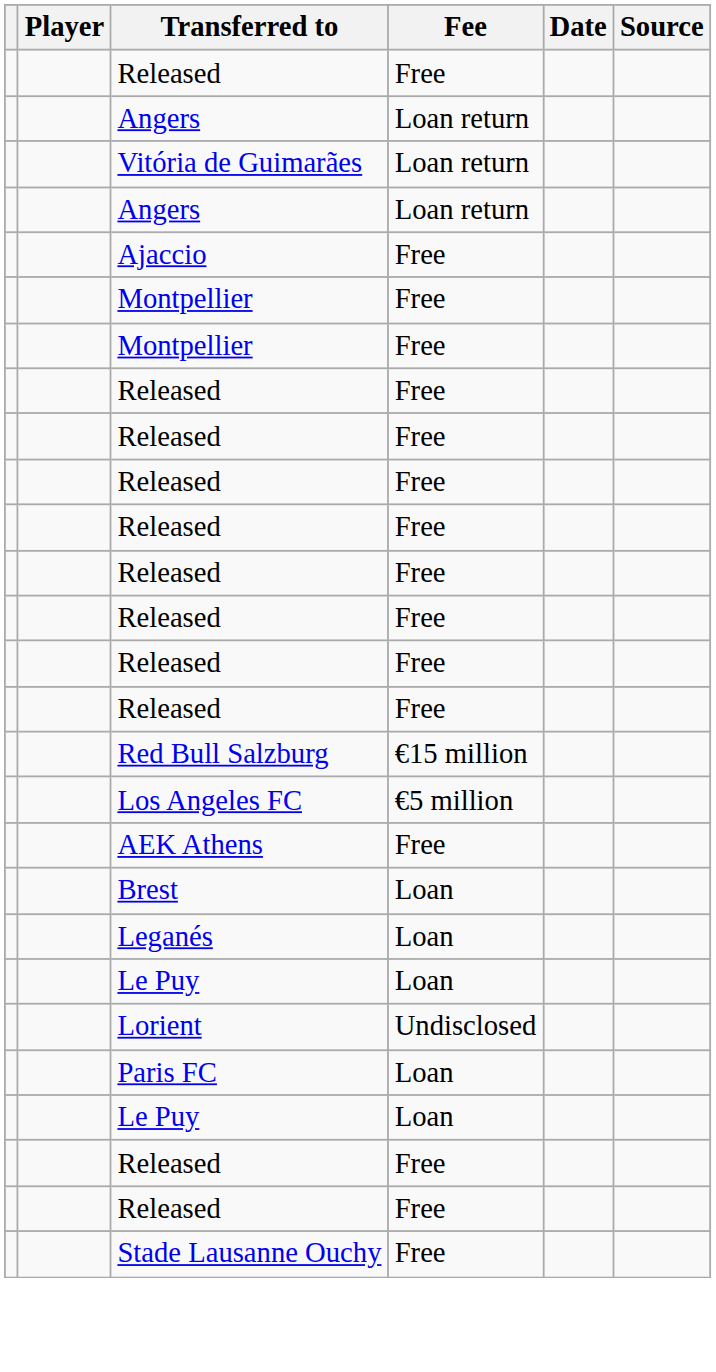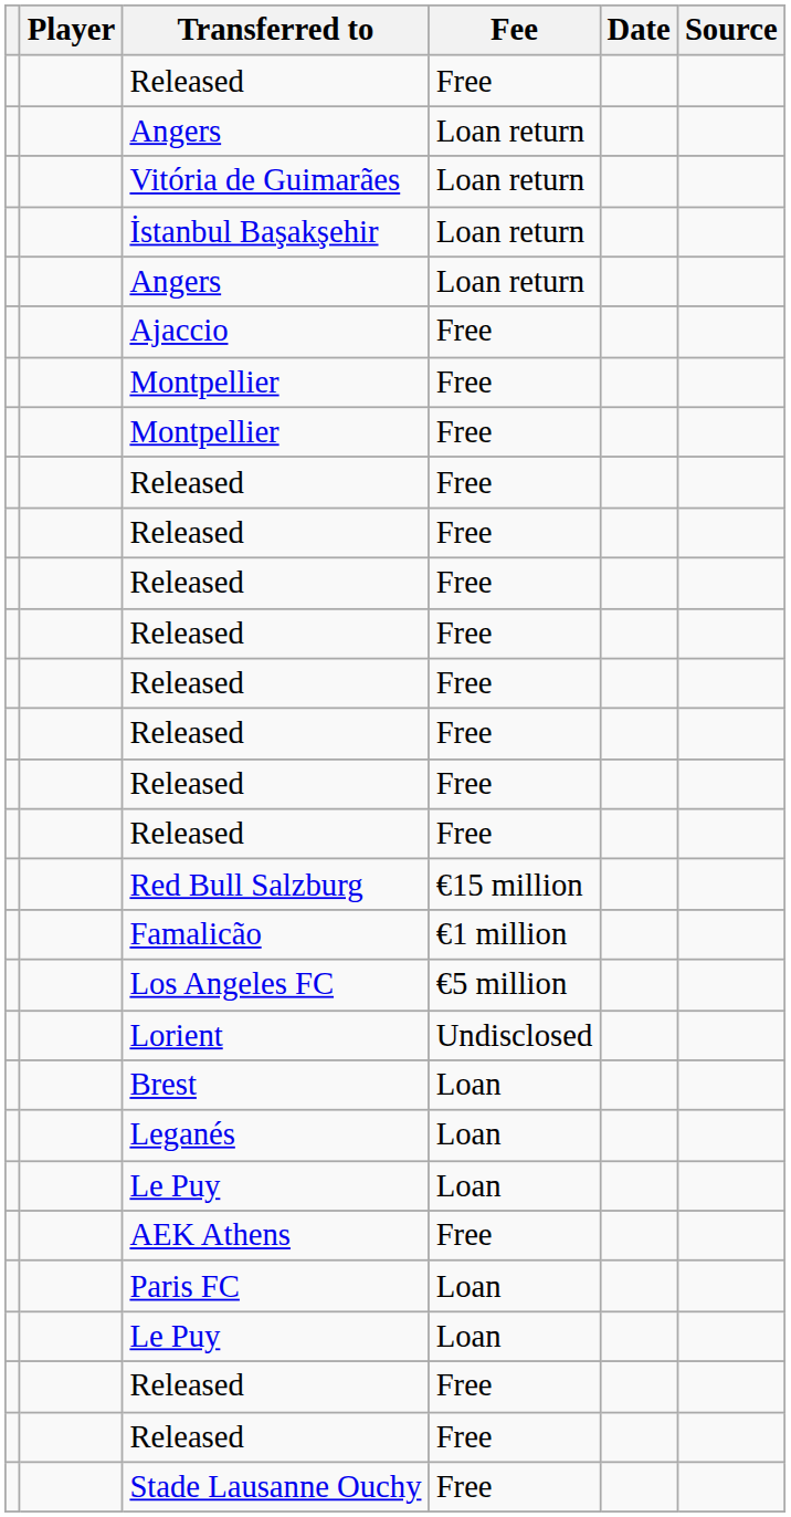 <table class="wikitable plainrowheaders sortable">
 <tr>
 <th></th>
 <th scope="col">Player</th>
 <th>Transferred to</th>
 <th style="width: 65px;">Fee</th>
 <th scope="col">Date</th>
 <th scope="col">Source</th>
 </tr>
 <tr>
 <td align="center"></td>
 <td></td>
 <td>Released</td>
 <td>Free</td>
 <td></td>
 <td></td>
 </tr>
 <tr>
 <td align="center"></td>
 <td></td>
 <td> <a href='#'>Angers</a></td>
 <td>Loan return</td>
 <td></td>
 <td></td>
 </tr>
 <tr>
 <td align="center"></td>
 <td></td>
 <td> <a href='#'>Vitória de Guimarães</a></td>
+<td>Loan return</td>
+<td></td>
+<td></td>
+</tr>
+<tr>
+<td align="center"></td>
+<td></td>
+<td> <a href='#'>İstanbul Başakşehir</a></td>
 <td>Loan return</td>
 <td></td>
 <td></td>
 </tr>
 <tr>
 <td align="center"></td>
 <td></td>
 <td> <a href='#'>Angers</a></td>
 <td>Loan return</td>
 <td></td>
 <td></td>
 </tr>
 <tr>
 <td align="center"></td>
 <td></td>
 <td> <a href='#'>Ajaccio</a></td>
 <td>Free</td>
 <td></td>
 <td></td>
 </tr>
 <tr>
 <td align="center"></td>
 <td></td>
 <td> <a href='#'>Montpellier</a></td>
 <td>Free</td>
 <td></td>
 <td></td>
 </tr>
 <tr>
 <td align="center"></td>
 <td></td>
 <td> <a href='#'>Montpellier</a></td>
 <td>Free</td>
 <td></td>
 <td></td>
 </tr>
 <tr>
 <td align="center"></td>
 <td></td>
 <td>Released</td>
 <td>Free</td>
 <td></td>
 <td></td>
 </tr>
 <tr>
 <td align="center"></td>
 <td></td>
 <td>Released</td>
 <td>Free</td>
 <td></td>
 <td></td>
 </tr>
 <tr>
 <td align="center"></td>
 <td></td>
 <td>Released</td>
 <td>Free</td>
 <td></td>
 <td></td>
 </tr>
 <tr>
 <td align="center"></td>
 <td></td>
 <td>Released</td>
 <td>Free</td>
 <td></td>
 <td></td>
 </tr>
 <tr>
 <td align="center"></td>
 <td></td>
 <td>Released</td>
 <td>Free</td>
 <td></td>
 <td></td>
 </tr>
 <tr>
 <td align="center"></td>
 <td></td>
 <td>Released</td>
 <td>Free</td>
 <td></td>
 <td></td>
 </tr>
 <tr>
 <td align="center"></td>
 <td></td>
 <td>Released</td>
 <td>Free</td>
 <td></td>
 <td></td>
 </tr>
 <tr>
 <td align="center"></td>
 <td></td>
 <td>Released</td>
 <td>Free</td>
 <td></td>
 <td></td>
 </tr>
 <tr>
 <td align="center"></td>
 <td></td>
 <td> <a href='#'>Red Bull Salzburg</a></td>
 <td>€15 million</td>
 <td></td>
 <td></td>
 </tr>
 <tr>
 <td align="center"></td>
 <td></td>
+<td> <a href='#'>Famalicão</a></td>
+<td>€1 million</td>
+<td></td>
+<td></td>
+</tr>
+<tr>
+<td align="center"></td>
+<td></td>
 <td> <a href='#'>Los Angeles FC</a></td>
 <td>€5 million</td>
 <td></td>
 <td></td>
 </tr>
 <tr>
 <td align="center"></td>
 <td></td>
-<td> <a href='#'>AEK Athens</a></td>
-<td>Free</td>
+<td> <a href='#'>Lorient</a></td>
+<td>Undisclosed</td>
 <td></td>
 <td></td>
 </tr>
 <tr>
 <td align="center"></td>
 <td></td>
 <td> <a href='#'>Brest</a></td>
 <td>Loan</td>
 <td></td>
 <td></td>
 </tr>
 <tr>
 <td align="center"></td>
 <td></td>
 <td> <a href='#'>Leganés</a></td>
 <td>Loan</td>
 <td></td>
 <td></td>
 </tr>
 <tr>
 <td align="center"></td>
 <td></td>
 <td> <a href='#'>Le Puy</a></td>
 <td>Loan</td>
 <td></td>
 <td></td>
 </tr>
 <tr>
 <td align="center"></td>
 <td></td>
-<td> <a href='#'>Lorient</a></td>
-<td>Undisclosed</td>
+<td> <a href='#'>AEK Athens</a></td>
+<td>Free</td>
 <td></td>
 <td></td>
 </tr>
 <tr>
 <td align="center"></td>
 <td></td>
 <td> <a href='#'>Paris FC</a></td>
 <td>Loan</td>
 <td></td>
 <td></td>
 </tr>
 <tr>
 <td align="center"></td>
 <td></td>
 <td> <a href='#'>Le Puy</a></td>
 <td>Loan</td>
 <td></td>
 <td></td>
 </tr>
 <tr>
 <td align="center"></td>
 <td></td>
 <td>Released</td>
 <td>Free</td>
 <td></td>
 <td></td>
 </tr>
 <tr>
 <td align="center"></td>
 <td></td>
 <td>Released</td>
 <td>Free</td>
 <td></td>
 <td></td>
 </tr>
 <tr>
 <td align="center"></td>
 <td></td>
 <td> <a href='#'>Stade Lausanne Ouchy</a></td>
 <td>Free</td>
 <td></td>
 <td></td>
 </tr>
 </table>
